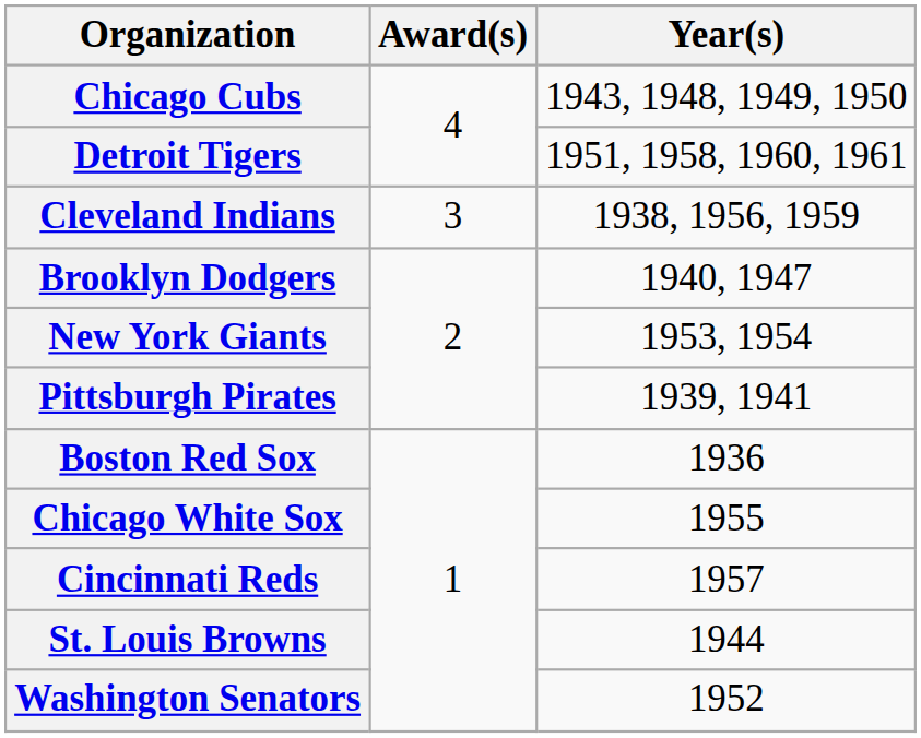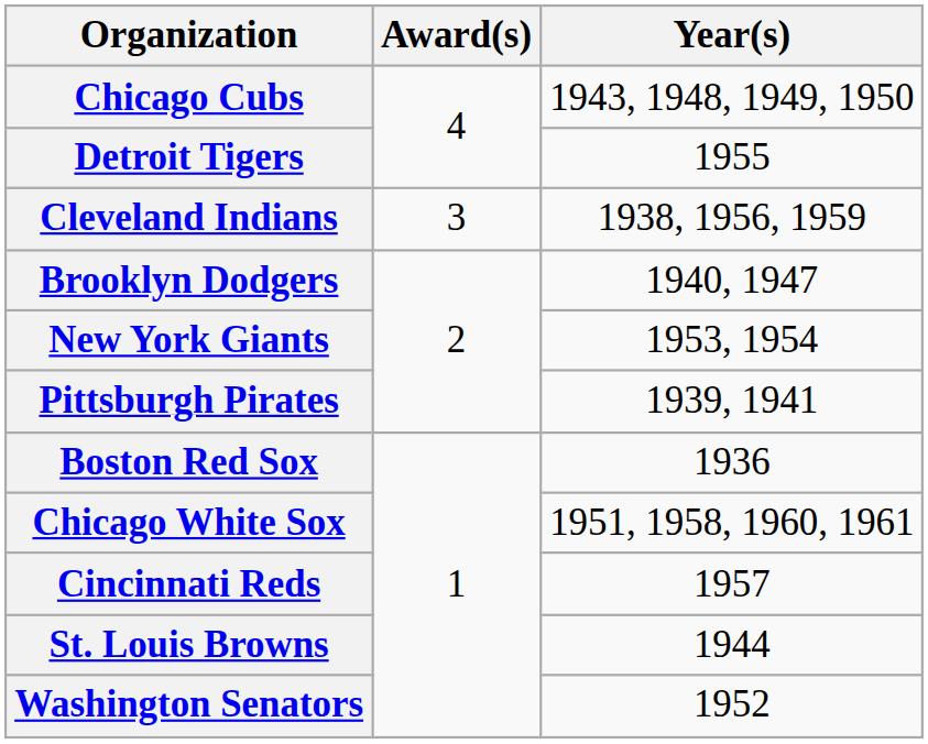 <table class="wikitable sortable plainrowheaders" style="text-align:center">
 <tr>
 <th scope="col">Organization</th>
 <th scope="col">Award(s)</th>
 <th scope="col">Year(s)</th>
 </tr>
 <tr>
 <th scope="row" style="text-align:center"><a href='#'>Chicago Cubs</a></th>
 <td rowspan="2">4</td>
 <td>1943, 1948, 1949, 1950</td>
 </tr>
 <tr>
 <th scope="row" style="text-align:center"><a href='#'>Detroit Tigers</a></th>
-<td>1951, 1958, 1960, 1961</td>
+<td>1955</td>
 </tr>
 <tr>
 <th scope="row" style="text-align:center"><a href='#'>Cleveland Indians</a></th>
 <td>3</td>
 <td>1938, 1956, 1959</td>
 </tr>
 <tr>
 <th scope="row" style="text-align:center"><a href='#'>Brooklyn Dodgers</a></th>
 <td rowspan="3">2</td>
 <td>1940, 1947</td>
 </tr>
 <tr>
 <th scope="row" style="text-align:center"><a href='#'>New York Giants</a></th>
 <td>1953, 1954</td>
 </tr>
 <tr>
 <th scope="row" style="text-align:center"><a href='#'>Pittsburgh Pirates</a></th>
 <td>1939, 1941</td>
 </tr>
 <tr>
 <th scope="row" style="text-align:center"><a href='#'>Boston Red Sox</a></th>
 <td rowspan="5">1</td>
 <td>1936</td>
 </tr>
 <tr>
 <th scope="row" style="text-align:center"><a href='#'>Chicago White Sox</a></th>
-<td>1955</td>
+<td>1951, 1958, 1960, 1961</td>
 </tr>
 <tr>
 <th scope="row" style="text-align:center"><a href='#'>Cincinnati Reds</a></th>
 <td>1957</td>
 </tr>
 <tr>
 <th scope="row" style="text-align:center"><a href='#'>St. Louis Browns</a></th>
 <td>1944</td>
 </tr>
 <tr>
 <th scope="row" style="text-align:center"><a href='#'>Washington Senators</a></th>
 <td>1952</td>
 </tr>
 </table>
